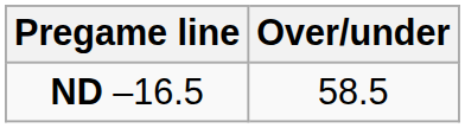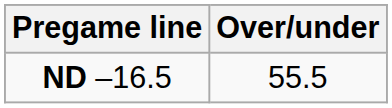 <table class="wikitable">
 <tr align="center">
 <th style=>Pregame line</th>
 <th style=>Over/under</th>
 </tr>
 <tr align="center">
 <td><strong>ND</strong> –16.5</td>
-<td>58.5</td>
+<td>55.5</td>
 </tr>
 </table>
